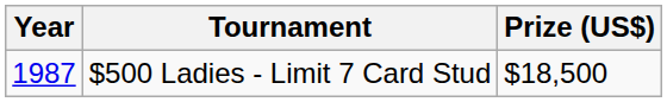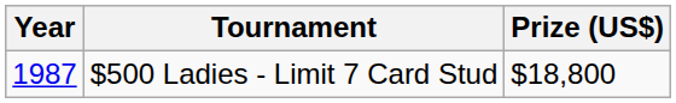 <table class="wikitable">
 <tr>
 <th>Year</th>
 <th>Tournament</th>
 <th>Prize (US$)</th>
 </tr>
 <tr>
 <td><a href='#'>1987</a></td>
 <td>$500 Ladies - Limit 7 Card Stud</td>
-<td>$18,500</td>
+<td>$18,800</td>
 </tr>
 </table>
